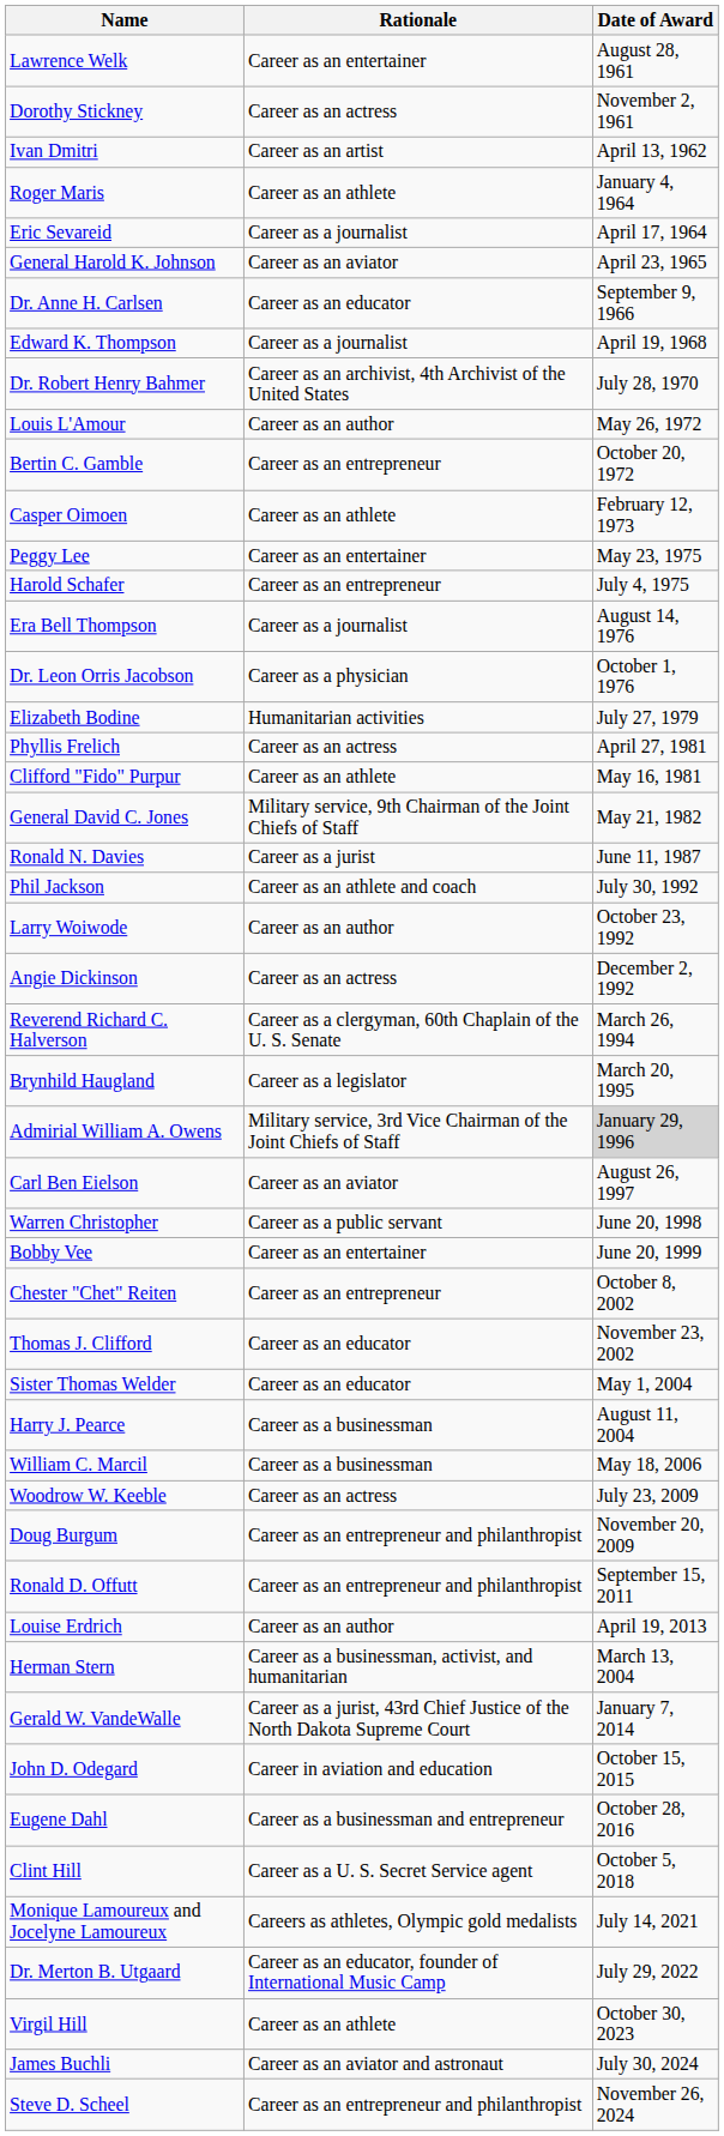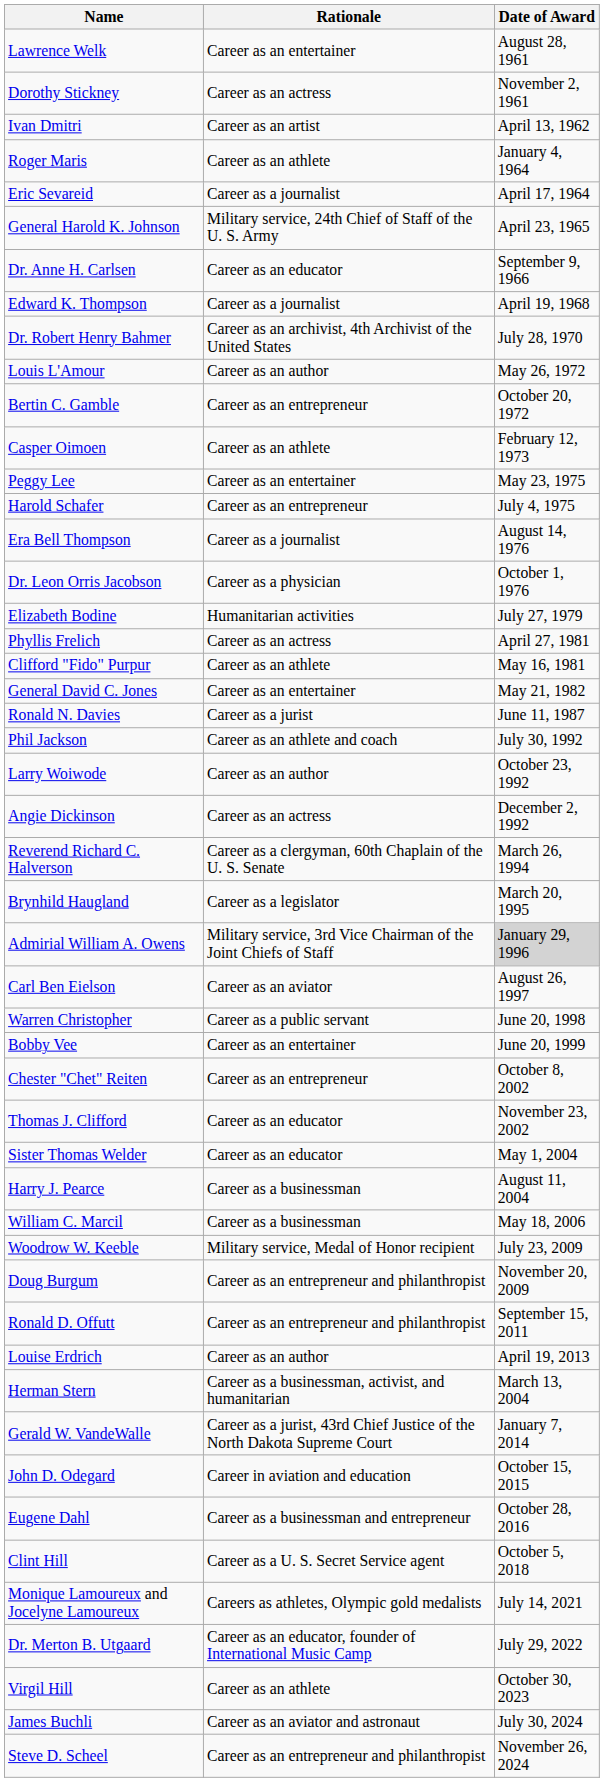 <table class="wikitable">
 <tr>
 <th>Name</th>
 <th>Rationale</th>
 <th>Date of Award</th>
 </tr>
 <tr>
 <td><a href='#'>Lawrence Welk</a></td>
 <td>Career as an entertainer</td>
 <td>August 28, 1961</td>
 </tr>
 <tr>
 <td><a href='#'>Dorothy Stickney</a></td>
 <td>Career as an actress</td>
 <td>November 2, 1961</td>
 </tr>
 <tr>
 <td><a href='#'>Ivan Dmitri</a></td>
 <td>Career as an artist</td>
 <td>April 13, 1962</td>
 </tr>
 <tr>
 <td><a href='#'>Roger Maris</a></td>
 <td>Career as an athlete</td>
 <td>January 4, 1964</td>
 </tr>
 <tr>
 <td><a href='#'>Eric Sevareid</a></td>
 <td>Career as a journalist</td>
 <td>April 17, 1964</td>
 </tr>
 <tr>
 <td><a href='#'>General Harold K. Johnson</a></td>
-<td>Career as an aviator</td>
+<td>Military service, 24th Chief of Staff of the U. S. Army</td>
 <td>April 23, 1965</td>
 </tr>
 <tr>
 <td><a href='#'>Dr. Anne H. Carlsen</a></td>
 <td>Career as an educator</td>
 <td>September 9, 1966</td>
 </tr>
 <tr>
 <td><a href='#'>Edward K. Thompson</a></td>
 <td>Career as a journalist</td>
 <td>April 19, 1968</td>
 </tr>
 <tr>
 <td><a href='#'>Dr. Robert Henry Bahmer</a></td>
 <td>Career as an archivist, 4th Archivist of the United States</td>
 <td>July 28, 1970</td>
 </tr>
 <tr>
 <td><a href='#'>Louis L'Amour</a></td>
 <td>Career as an author</td>
 <td>May 26, 1972</td>
 </tr>
 <tr>
 <td><a href='#'>Bertin C. Gamble</a></td>
 <td>Career as an entrepreneur</td>
 <td>October 20, 1972</td>
 </tr>
 <tr>
 <td><a href='#'>Casper Oimoen</a></td>
 <td>Career as an athlete</td>
 <td>February 12, 1973</td>
 </tr>
 <tr>
 <td><a href='#'>Peggy Lee</a></td>
 <td>Career as an entertainer</td>
 <td>May 23, 1975</td>
 </tr>
 <tr>
 <td><a href='#'>Harold Schafer</a></td>
 <td>Career as an entrepreneur</td>
 <td>July 4, 1975</td>
 </tr>
 <tr>
 <td><a href='#'>Era Bell Thompson</a></td>
 <td>Career as a journalist</td>
 <td>August 14, 1976</td>
 </tr>
 <tr>
 <td><a href='#'>Dr. Leon Orris Jacobson</a></td>
 <td>Career as a physician</td>
 <td>October 1, 1976</td>
 </tr>
 <tr>
 <td><a href='#'>Elizabeth Bodine</a></td>
 <td>Humanitarian activities</td>
 <td>July 27, 1979</td>
 </tr>
 <tr>
 <td><a href='#'>Phyllis Frelich</a></td>
 <td>Career as an actress</td>
 <td>April 27, 1981</td>
 </tr>
 <tr>
 <td><a href='#'>Clifford "Fido" Purpur</a></td>
 <td>Career as an athlete</td>
 <td>May 16, 1981</td>
 </tr>
 <tr>
 <td><a href='#'>General David C. Jones</a></td>
-<td>Military service, 9th Chairman of the Joint Chiefs of Staff</td>
+<td>Career as an entertainer</td>
 <td>May 21, 1982</td>
 </tr>
 <tr>
 <td><a href='#'>Ronald N. Davies</a></td>
 <td>Career as a jurist</td>
 <td>June 11, 1987</td>
 </tr>
 <tr>
 <td><a href='#'>Phil Jackson</a></td>
 <td>Career as an athlete and coach</td>
 <td>July 30, 1992</td>
 </tr>
 <tr>
 <td><a href='#'>Larry Woiwode</a></td>
 <td>Career as an author</td>
 <td>October 23, 1992</td>
 </tr>
 <tr>
 <td><a href='#'>Angie Dickinson</a></td>
 <td>Career as an actress</td>
 <td>December 2, 1992</td>
 </tr>
 <tr>
 <td><a href='#'>Reverend Richard C. Halverson</a></td>
 <td>Career as a clergyman, 60th Chaplain of the U. S. Senate</td>
 <td>March 26, 1994</td>
 </tr>
 <tr>
 <td><a href='#'>Brynhild Haugland</a></td>
 <td>Career as a legislator</td>
 <td>March 20, 1995</td>
 </tr>
 <tr>
 <td><a href='#'>Admirial William A. Owens</a></td>
 <td>Military service, 3rd Vice Chairman of the Joint Chiefs of Staff</td>
 <td style="background: lightgrey;">January 29, 1996</td>
 </tr>
 <tr>
 <td><a href='#'>Carl Ben Eielson</a></td>
 <td>Career as an aviator</td>
 <td>August 26, 1997</td>
 </tr>
 <tr>
 <td><a href='#'>Warren Christopher</a></td>
 <td>Career as a public servant</td>
 <td>June 20, 1998</td>
 </tr>
 <tr>
 <td><a href='#'>Bobby Vee</a></td>
 <td>Career as an entertainer</td>
 <td>June 20, 1999</td>
 </tr>
 <tr>
 <td><a href='#'>Chester "Chet" Reiten</a></td>
 <td>Career as an entrepreneur</td>
 <td>October 8, 2002</td>
 </tr>
 <tr>
 <td><a href='#'>Thomas J. Clifford</a></td>
 <td>Career as an educator</td>
 <td>November 23, 2002</td>
 </tr>
 <tr>
 <td><a href='#'>Sister Thomas Welder</a></td>
 <td>Career as an educator</td>
 <td>May 1, 2004</td>
 </tr>
 <tr>
 <td><a href='#'>Harry J. Pearce</a></td>
 <td>Career as a businessman</td>
 <td>August 11, 2004</td>
 </tr>
 <tr>
 <td><a href='#'>William C. Marcil</a></td>
 <td>Career as a businessman</td>
 <td>May 18, 2006</td>
 </tr>
 <tr>
 <td><a href='#'>Woodrow W. Keeble</a></td>
-<td>Career as an actress</td>
+<td>Military service, Medal of Honor recipient</td>
 <td>July 23, 2009</td>
 </tr>
 <tr>
 <td><a href='#'>Doug Burgum</a></td>
 <td>Career as an entrepreneur and philanthropist</td>
 <td>November 20, 2009</td>
 </tr>
 <tr>
 <td><a href='#'>Ronald D. Offutt</a></td>
 <td>Career as an entrepreneur and philanthropist</td>
 <td>September 15, 2011</td>
 </tr>
 <tr>
 <td><a href='#'>Louise Erdrich</a></td>
 <td>Career as an author</td>
 <td>April 19, 2013</td>
 </tr>
 <tr>
 <td><a href='#'>Herman Stern</a></td>
 <td>Career as a businessman, activist, and humanitarian</td>
 <td>March 13, 2004</td>
 </tr>
 <tr>
 <td><a href='#'>Gerald W. VandeWalle</a></td>
 <td>Career as a jurist, 43rd Chief Justice of the North Dakota Supreme Court</td>
 <td>January 7, 2014</td>
 </tr>
 <tr>
 <td><a href='#'>John D. Odegard</a></td>
 <td>Career in aviation and education</td>
 <td>October 15, 2015</td>
 </tr>
 <tr>
 <td><a href='#'>Eugene Dahl</a></td>
 <td>Career as a businessman and entrepreneur</td>
 <td>October 28, 2016</td>
 </tr>
 <tr>
 <td><a href='#'>Clint Hill</a></td>
 <td>Career as a U. S. Secret Service agent</td>
 <td>October 5, 2018</td>
 </tr>
 <tr>
 <td><a href='#'>Monique Lamoureux</a> and <a href='#'>Jocelyne Lamoureux</a></td>
 <td>Careers as athletes, Olympic gold medalists</td>
 <td>July 14, 2021</td>
 </tr>
 <tr>
 <td><a href='#'>Dr. Merton B. Utgaard</a></td>
 <td>Career as an educator, founder of <a href='#'>International Music Camp</a></td>
 <td>July 29, 2022</td>
 </tr>
 <tr>
 <td><a href='#'>Virgil Hill</a></td>
 <td>Career as an athlete</td>
 <td>October 30, 2023</td>
 </tr>
 <tr>
 <td><a href='#'>James Buchli</a></td>
 <td>Career as an aviator and astronaut</td>
 <td>July 30, 2024</td>
 </tr>
 <tr>
 <td><a href='#'>Steve D. Scheel</a></td>
 <td>Career as an entrepreneur and philanthropist</td>
 <td>November 26, 2024</td>
 </tr>
 </table>
